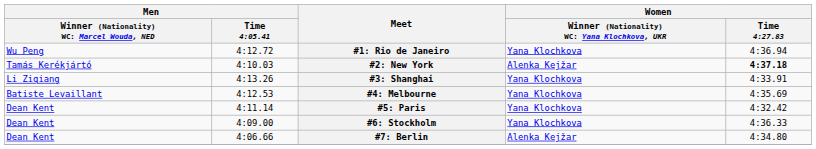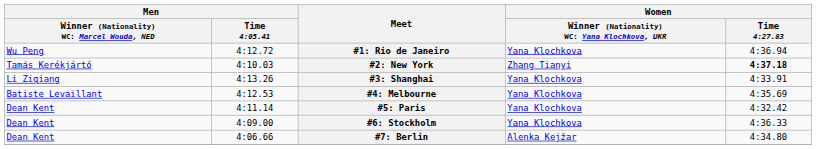 <table class=wikitable width="75%">
 <tr>
 <th colspan="2">Men</th>
 <th rowspan="2">Meet</th>
 <th colspan="2">Women</th>
 </tr>
 <tr>
 <th>Winner <small>(Nationality) <br> WC: <em><a href='#'>Marcel Wouda</a>, NED</em></small></th>
 <th>Time <small><br> <em>4:05.41</em> </small></th>
 <th>Winner <small>(Nationality) <br> WC: <em><a href='#'>Yana Klochkova</a>, UKR</em> </small></th>
 <th>Time <small><br> <em>4:27.83</em> </small></th>
 </tr>
 <tr>
 <td> <a href='#'>Wu Peng</a></td>
 <td align=center>4:12.72</td>
 <th>#1: Rio de Janeiro</th>
 <td> <a href='#'>Yana Klochkova</a></td>
 <td align=center>4:36.94</td>
 </tr>
 <tr>
 <td> <a href='#'>Tamás Kerékjártó</a></td>
 <td align=center>4:10.03</td>
 <th>#2: New York</th>
-<td> <a href='#'>Alenka Kejžar</a></td>
+<td> <a href='#'>Zhang Tianyi</a></td>
 <td align=center><strong>4:37.18</strong></td>
 </tr>
 <tr>
 <td> <a href='#'>Li Ziqiang</a></td>
 <td align=center>4:13.26</td>
 <th>#3: Shanghai</th>
 <td> <a href='#'>Yana Klochkova</a></td>
 <td align=center>4:33.91</td>
 </tr>
 <tr>
 <td> <a href='#'>Batiste Levaillant</a></td>
 <td align=center>4:12.53</td>
 <th>#4: Melbourne</th>
 <td> <a href='#'>Yana Klochkova</a></td>
 <td align=center>4:35.69</td>
 </tr>
 <tr>
 <td> <a href='#'>Dean Kent</a></td>
 <td align=center>4:11.14</td>
 <th>#5: Paris</th>
 <td> <a href='#'>Yana Klochkova</a></td>
 <td align=center>4:32.42</td>
 </tr>
 <tr>
 <td> <a href='#'>Dean Kent</a></td>
 <td align=center>4:09.00</td>
 <th>#6: Stockholm</th>
 <td> <a href='#'>Yana Klochkova</a></td>
 <td align=center>4:36.33</td>
 </tr>
 <tr>
 <td> <a href='#'>Dean Kent</a></td>
 <td align=center>4:06.66</td>
 <th>#7: Berlin</th>
 <td> <a href='#'>Alenka Kejžar</a></td>
 <td align=center>4:34.80</td>
 </tr>
 <tr>
 </tr>
 </table>
